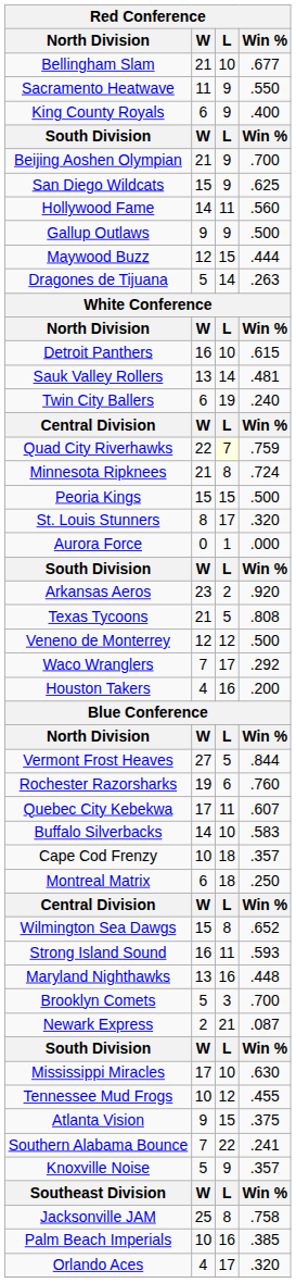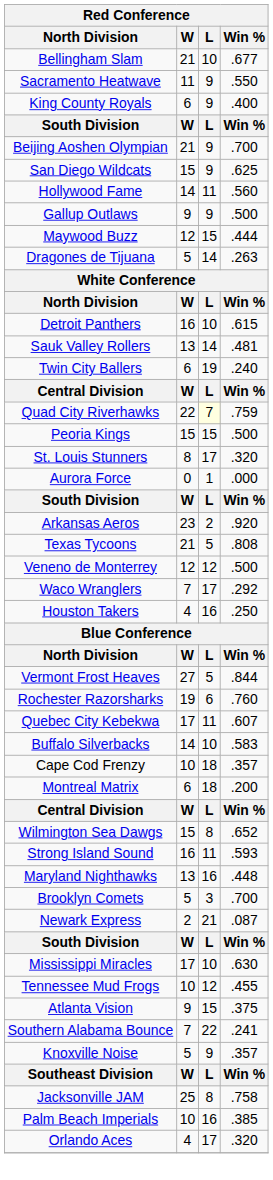 <table class="wikitable">
 <tr>
 <th bgcolor="#DDDDFF" colspan=4>Red Conference</th>
 </tr>
 <tr>
 <th bgcolor="#DDDDFF">North Division</th>
 <th bgcolor="#DDDDFF">W</th>
 <th bgcolor="#DDDDFF">L</th>
 <th bgcolor="#DDDDFF">Win %</th>
 </tr>
 <tr>
 <td align=center><a href='#'>Bellingham Slam</a></td>
 <td align=center>21</td>
 <td align=center>10</td>
 <td align=center>.677</td>
 </tr>
 <tr>
 <td align=center><a href='#'>Sacramento Heatwave</a></td>
 <td align=center>11</td>
 <td align=center>9</td>
 <td align=center>.550</td>
 </tr>
 <tr>
 <td align=center><a href='#'>King County Royals</a></td>
 <td align=center>6</td>
 <td align=center>9</td>
 <td align=center>.400</td>
 </tr>
 <tr>
 <th bgcolor="#DDDDFF">South Division</th>
 <th bgcolor="#DDDDFF">W</th>
 <th bgcolor="#DDDDFF">L</th>
 <th bgcolor="#DDDDFF">Win %</th>
 </tr>
 <tr>
 <td align=center><a href='#'>Beijing Aoshen Olympian</a></td>
 <td align=center>21</td>
 <td align=center>9</td>
 <td align=center>.700</td>
 </tr>
 <tr>
 <td align=center><a href='#'>San Diego Wildcats</a></td>
 <td align=center>15</td>
 <td align=center>9</td>
 <td align=center>.625</td>
 </tr>
 <tr>
 <td align=center><a href='#'>Hollywood Fame</a></td>
 <td align=center>14</td>
 <td align=center>11</td>
 <td align=center>.560</td>
 </tr>
 <tr>
 <td align=center><a href='#'>Gallup Outlaws</a></td>
 <td align=center>9</td>
 <td align=center>9</td>
 <td align=center>.500</td>
 </tr>
 <tr>
 <td align=center><a href='#'>Maywood Buzz</a></td>
 <td align=center>12</td>
 <td align=center>15</td>
 <td align=center>.444</td>
 </tr>
 <tr>
 <td align=center><a href='#'>Dragones de Tijuana</a></td>
 <td align=center>5</td>
 <td align=center>14</td>
 <td align=center>.263</td>
 </tr>
 <tr>
 <th bgcolor="#DDDDFF" colspan=4>White Conference</th>
 </tr>
 <tr>
 <th bgcolor="#DDDDFF">North Division</th>
 <th bgcolor="#DDDDFF">W</th>
 <th bgcolor="#DDDDFF">L</th>
 <th bgcolor="#DDDDFF">Win %</th>
 </tr>
 <tr>
 <td align=center><a href='#'>Detroit Panthers</a></td>
 <td align=center>16</td>
 <td align=center>10</td>
 <td align=center>.615</td>
 </tr>
 <tr>
 <td align=center><a href='#'>Sauk Valley Rollers</a></td>
 <td align=center>13</td>
 <td align=center>14</td>
 <td align=center>.481</td>
 </tr>
 <tr>
 <td align=center><a href='#'>Twin City Ballers</a></td>
 <td align=center>6</td>
 <td align=center>19</td>
 <td align=center>.240</td>
 </tr>
 <tr>
 <th bgcolor="#DDDDFF">Central Division</th>
 <th bgcolor="#DDDDFF">W</th>
 <th bgcolor="#DDDDFF">L</th>
 <th bgcolor="#DDDDFF">Win %</th>
 </tr>
 <tr>
 <td align=center><a href='#'>Quad City Riverhawks</a></td>
 <td align=center>22</td>
 <td align=center style="background: lightyellow;">7</td>
 <td align=center>.759</td>
 </tr>
 <tr>
-<td align=center><a href='#'>Minnesota Ripknees</a></td>
-<td align=center>21</td>
-<td align=center>8</td>
-<td align=center>.724</td>
-</tr>
-<tr>
 <td align=center><a href='#'>Peoria Kings</a></td>
 <td align=center>15</td>
 <td align=center>15</td>
 <td align=center>.500</td>
 </tr>
 <tr>
 <td align=center><a href='#'>St. Louis Stunners</a></td>
 <td align=center>8</td>
 <td align=center>17</td>
 <td align=center>.320</td>
 </tr>
 <tr>
 <td align=center><a href='#'>Aurora Force</a></td>
 <td align=center>0</td>
 <td align=center>1</td>
 <td align=center>.000</td>
 </tr>
 <tr>
 <th bgcolor="#DDDDFF">South Division</th>
 <th bgcolor="#DDDDFF">W</th>
 <th bgcolor="#DDDDFF">L</th>
 <th bgcolor="#DDDDFF">Win %</th>
 </tr>
 <tr>
 <td align=center><a href='#'>Arkansas Aeros</a></td>
 <td align=center>23</td>
 <td align=center>2</td>
 <td align=center>.920</td>
 </tr>
 <tr>
 <td align=center><a href='#'>Texas Tycoons</a></td>
 <td align=center>21</td>
 <td align=center>5</td>
 <td align=center>.808</td>
 </tr>
 <tr>
 <td align=center><a href='#'>Veneno de Monterrey</a></td>
 <td align=center>12</td>
 <td align=center>12</td>
 <td align=center>.500</td>
 </tr>
 <tr>
 <td align=center><a href='#'>Waco Wranglers</a></td>
 <td align=center>7</td>
 <td align=center>17</td>
 <td align=center>.292</td>
 </tr>
 <tr>
 <td align=center><a href='#'>Houston Takers</a></td>
 <td align=center>4</td>
 <td align=center>16</td>
-<td align=center>.200</td>
+<td align=center>.250</td>
 </tr>
 <tr>
 <th bgcolor="#DDDDFF" colspan=4>Blue Conference</th>
 </tr>
 <tr>
 <th bgcolor="#DDDDFF">North Division</th>
 <th bgcolor="#DDDDFF">W</th>
 <th bgcolor="#DDDDFF">L</th>
 <th bgcolor="#DDDDFF">Win %</th>
 </tr>
 <tr>
 <td align=center><a href='#'>Vermont Frost Heaves</a></td>
 <td align=center>27</td>
 <td align=center>5</td>
 <td align=center>.844</td>
 </tr>
 <tr>
 <td align=center><a href='#'>Rochester Razorsharks</a></td>
 <td align=center>19</td>
 <td align=center>6</td>
 <td align=center>.760</td>
 </tr>
 <tr>
 <td align=center><a href='#'>Quebec City Kebekwa</a></td>
 <td align=center>17</td>
 <td align=center>11</td>
 <td align=center>.607</td>
 </tr>
 <tr>
 <td align=center><a href='#'>Buffalo Silverbacks</a></td>
 <td align=center>14</td>
 <td align=center>10</td>
 <td align=center>.583</td>
 </tr>
 <tr>
 <td align=center>Cape Cod Frenzy</td>
 <td align=center>10</td>
 <td align=center>18</td>
 <td align=center>.357</td>
 </tr>
 <tr>
 <td align=center><a href='#'>Montreal Matrix</a></td>
 <td align=center>6</td>
 <td align=center>18</td>
-<td align=center>.250</td>
+<td align=center>.200</td>
 </tr>
 <tr>
 <th bgcolor="#DDDDFF">Central Division</th>
 <th bgcolor="#DDDDFF">W</th>
 <th bgcolor="#DDDDFF">L</th>
 <th bgcolor="#DDDDFF">Win %</th>
 </tr>
 <tr>
 <td align=center><a href='#'>Wilmington Sea Dawgs</a></td>
 <td align=center>15</td>
 <td align=center>8</td>
 <td align=center>.652</td>
 </tr>
 <tr>
 <td align=center><a href='#'>Strong Island Sound</a></td>
 <td align=center>16</td>
 <td align=center>11</td>
 <td align=center>.593</td>
 </tr>
 <tr>
 <td align=center><a href='#'>Maryland Nighthawks</a></td>
 <td align=center>13</td>
 <td align=center>16</td>
 <td align=center>.448</td>
 </tr>
 <tr>
 <td align=center><a href='#'>Brooklyn Comets</a></td>
 <td align=center>5</td>
 <td align=center>3</td>
 <td align=center>.700</td>
 </tr>
 <tr>
 <td align=center><a href='#'>Newark Express</a></td>
 <td align=center>2</td>
 <td align=center>21</td>
 <td align=center>.087</td>
 </tr>
 <tr>
 <th bgcolor="#DDDDFF">South Division</th>
 <th bgcolor="#DDDDFF">W</th>
 <th bgcolor="#DDDDFF">L</th>
 <th bgcolor="#DDDDFF">Win %</th>
 </tr>
 <tr>
 <td align=center><a href='#'>Mississippi Miracles</a></td>
 <td align=center>17</td>
 <td align=center>10</td>
 <td align=center>.630</td>
 </tr>
 <tr>
 <td align=center><a href='#'>Tennessee Mud Frogs</a></td>
 <td align=center>10</td>
 <td align=center>12</td>
 <td align=center>.455</td>
 </tr>
 <tr>
 <td align=center><a href='#'>Atlanta Vision</a></td>
 <td align=center>9</td>
 <td align=center>15</td>
 <td align=center>.375</td>
 </tr>
 <tr>
 <td align=center><a href='#'>Southern Alabama Bounce</a></td>
 <td align=center>7</td>
 <td align=center>22</td>
 <td align=center>.241</td>
 </tr>
 <tr>
 <td align=center><a href='#'>Knoxville Noise</a></td>
 <td align=center>5</td>
 <td align=center>9</td>
 <td align=center>.357</td>
 </tr>
 <tr>
 <th bgcolor="#DDDDFF">Southeast Division</th>
 <th bgcolor="#DDDDFF">W</th>
 <th bgcolor="#DDDDFF">L</th>
 <th bgcolor="#DDDDFF">Win %</th>
 </tr>
 <tr>
 <td align=center><a href='#'>Jacksonville JAM</a></td>
 <td align=center>25</td>
 <td align=center>8</td>
 <td align=center>.758</td>
 </tr>
 <tr>
 <td align=center><a href='#'>Palm Beach Imperials</a></td>
 <td align=center>10</td>
 <td align=center>16</td>
 <td align=center>.385</td>
 </tr>
 <tr>
 <td align=center><a href='#'>Orlando Aces</a></td>
 <td align=center>4</td>
 <td align=center>17</td>
 <td align=center>.320</td>
 </tr>
 <tr>
 </tr>
 </table>
